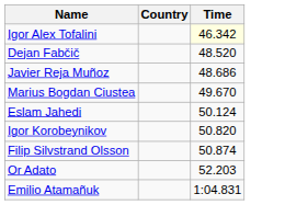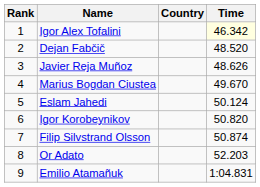 <table class="wikitable" style="text-align:center">
 <tr>
+<th>Rank</th>
 <th>Name</th>
 <th>Country</th>
 <th>Time</th>
 </tr>
 <tr>
+<td>1</td>
 <td align="left"><a href='#'>Igor Alex Tofalini</a></td>
 <td align="left"></td>
 <td style="background: lightyellow;">46.342</td>
 </tr>
 <tr>
+<td>2</td>
 <td align="left"><a href='#'>Dejan Fabčič</a></td>
 <td align="left"></td>
 <td>48.520</td>
 </tr>
 <tr>
+<td>3</td>
 <td align="left"><a href='#'>Javier Reja Muñoz</a></td>
 <td align="left"></td>
-<td>48.686</td>
+<td>48.626</td>
 </tr>
 <tr>
+<td>4</td>
 <td align="left"><a href='#'>Marius Bogdan Ciustea</a></td>
 <td align="left"></td>
 <td>49.670</td>
 </tr>
 <tr>
+<td>5</td>
 <td align="left"><a href='#'>Eslam Jahedi</a></td>
 <td align="left"></td>
 <td>50.124</td>
 </tr>
 <tr>
+<td>6</td>
 <td align="left"><a href='#'>Igor Korobeynikov</a></td>
 <td align="left"></td>
 <td>50.820</td>
 </tr>
 <tr>
+<td>7</td>
 <td align="left"><a href='#'>Filip Silvstrand Olsson</a></td>
 <td align="left"></td>
 <td>50.874</td>
 </tr>
 <tr>
+<td>8</td>
 <td align="left"><a href='#'>Or Adato</a></td>
 <td align="left"></td>
 <td>52.203</td>
 </tr>
 <tr>
+<td>9</td>
 <td align="left"><a href='#'>Emilio Atamañuk</a></td>
 <td align="left"></td>
 <td>1:04.831</td>
 </tr>
 </table>
